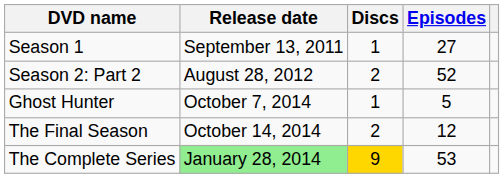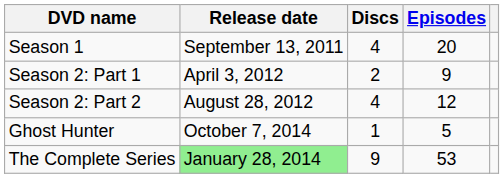 <table class="wikitable">
 <tr>
 <th>DVD name</th>
 <th style="text-align:center;">Release date</th>
 <th>Discs</th>
 <th><a href='#'>Episodes</a></th>
 <th></th>
 </tr>
 <tr>
 <td>Season 1</td>
 <td>September 13, 2011</td>
-<td style="text-align:center;">1</td>
-<td style="text-align:center;">27</td>
+<td style="text-align:center;">4</td>
+<td style="text-align:center;">20</td>
+<td></td>
+</tr>
+<tr>
+<td>Season 2: Part 1</td>
+<td>April 3, 2012</td>
+<td style="text-align:center;">2</td>
+<td style="text-align:center;">9</td>
 <td></td>
 </tr>
 <tr>
 <td>Season 2: Part 2</td>
 <td>August 28, 2012</td>
-<td style="text-align:center;">2</td>
-<td style="text-align:center;">52</td>
+<td style="text-align:center;">4</td>
+<td style="text-align:center;">12</td>
 <td></td>
 </tr>
 <tr>
 <td>Ghost Hunter</td>
 <td>October 7, 2014</td>
 <td style="text-align:center;">1</td>
 <td style="text-align:center;">5</td>
 <td></td>
 </tr>
 <tr>
-<td>The Final Season</td>
-<td>October 14, 2014</td>
-<td style="text-align:center;">2</td>
-<td style="text-align:center;">12</td>
-<td></td>
-</tr>
-<tr>
 <td>The Complete Series</td>
 <td style="background: lightgreen;">January 28, 2014</td>
-<td style="background: gold; text-align:center;">9</td>
+<td style="text-align:center;">9</td>
 <td style="text-align:center;">53</td>
 <td></td>
 </tr>
 </table>
